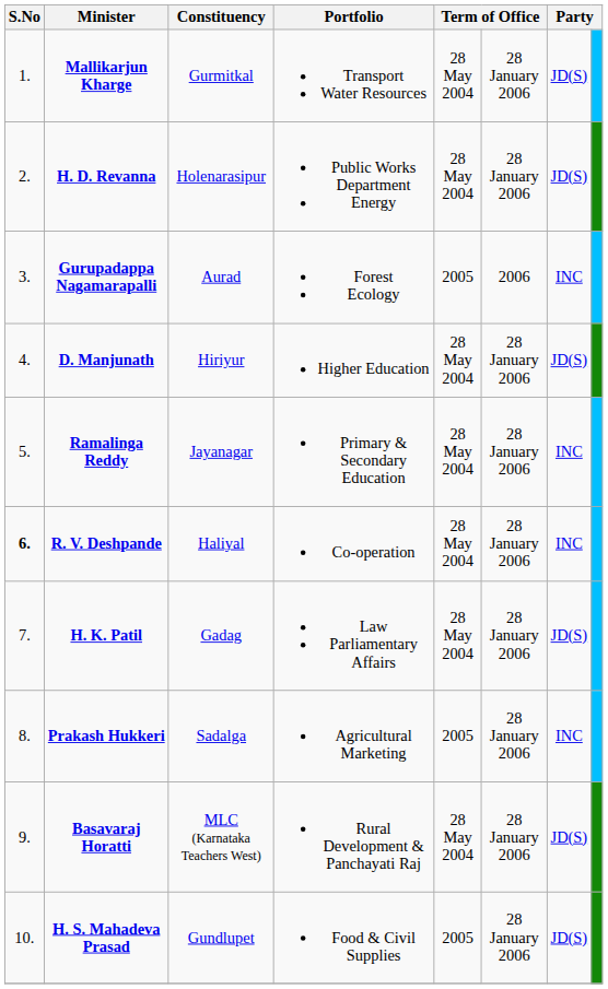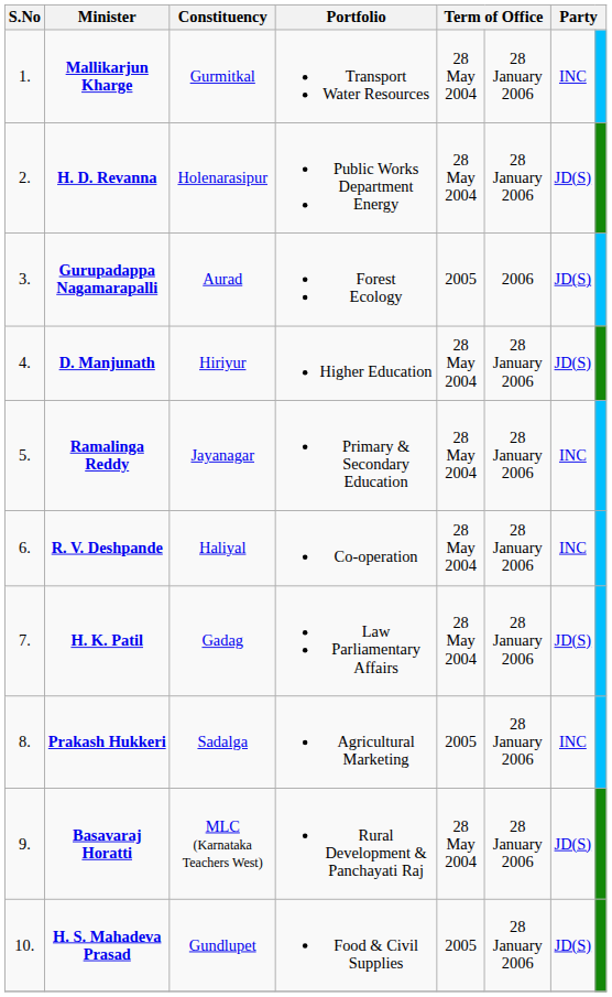 <table class="wikitable sortable" style="text-align:center;">
 <tr>
 <th>S.No</th>
 <th>Minister</th>
 <th>Constituency</th>
 <th>Portfolio</th>
 <th colspan="2">Term of Office</th>
 <th colspan="2" scope="col">Party</th>
 </tr>
 <tr>
 <td>1.</td>
 <td><strong><a href='#'>Mallikarjun Kharge</a></strong><br></td>
 <td><a href='#'>Gurmitkal</a></td>
 <td><br><ul><li>Transport</li><li>Water Resources</li></ul></td>
 <td>28 May 2004</td>
 <td>28 January 2006</td>
-<td><a href='#'>JD(S)</a></td>
+<td><a href='#'>INC</a></td>
 <td width="4px" bgcolor="#00BFFF"></td>
 </tr>
 <tr>
 <td>2.</td>
 <td><strong><a href='#'>H. D. Revanna</a></strong><br></td>
 <td><a href='#'>Holenarasipur</a></td>
 <td><br><ul><li>Public Works Department</li><li>Energy</li></ul></td>
 <td>28 May 2004</td>
 <td>28 January 2006</td>
 <td><a href='#'>JD(S)</a></td>
 <td width="4px" bgcolor="#138808"></td>
 </tr>
 <tr>
 <td>3.</td>
 <td><strong><a href='#'>Gurupadappa Nagamarapalli</a></strong><br></td>
 <td><a href='#'>Aurad</a></td>
 <td><br><ul><li>Forest</li><li>Ecology</li></ul></td>
 <td>2005</td>
 <td>2006</td>
-<td><a href='#'>INC</a></td>
+<td><a href='#'>JD(S)</a></td>
 <td width="4px" bgcolor="#00BFFF"></td>
 </tr>
 <tr>
 <td>4.</td>
 <td><strong><a href='#'>D. Manjunath</a></strong><br></td>
 <td><a href='#'>Hiriyur</a></td>
 <td><br><ul><li>Higher Education</li></ul></td>
 <td>28 May 2004</td>
 <td>28 January 2006</td>
 <td><a href='#'>JD(S)</a></td>
 <td width="4px" bgcolor="#138808"></td>
 </tr>
 <tr>
 <td>5.</td>
 <td><strong><a href='#'>Ramalinga Reddy</a></strong><br></td>
 <td><a href='#'>Jayanagar</a></td>
 <td><br><ul><li>Primary & Secondary Education</li></ul></td>
 <td>28 May 2004</td>
 <td>28 January 2006</td>
 <td><a href='#'>INC</a></td>
 <td width="4px" bgcolor="#00BFFF"></td>
 </tr>
 <tr>
-<td><strong>6.</strong></td>
+<td>6.</td>
 <td><strong><a href='#'>R. V. Deshpande</a></strong><br></td>
 <td><a href='#'>Haliyal</a></td>
 <td><br><ul><li>Co-operation</li></ul></td>
 <td>28 May 2004</td>
 <td>28 January 2006</td>
 <td><a href='#'>INC</a></td>
 <td width="4px" bgcolor="#00BFFF"></td>
 </tr>
 <tr>
 <td>7.</td>
 <td><strong><a href='#'>H. K. Patil</a></strong><br></td>
 <td><a href='#'>Gadag</a></td>
 <td><br><ul><li>Law</li><li>Parliamentary Affairs</li></ul></td>
 <td>28 May 2004</td>
 <td>28 January 2006</td>
 <td><a href='#'>JD(S)</a></td>
 <td width="4px" bgcolor="#00BFFF"></td>
 </tr>
 <tr>
 <td>8.</td>
 <td><strong><a href='#'>Prakash Hukkeri</a></strong><br></td>
 <td><a href='#'>Sadalga</a></td>
 <td><br><ul><li>Agricultural Marketing</li></ul></td>
 <td>2005</td>
 <td>28 January 2006</td>
 <td><a href='#'>INC</a></td>
 <td width="4px" bgcolor="#00BFFF"></td>
 </tr>
 <tr>
 <td>9.</td>
 <td><strong><a href='#'>Basavaraj Horatti</a></strong></td>
 <td><a href='#'>MLC</a><br><small>(Karnataka Teachers West)</small></td>
 <td><br><ul><li>Rural Development & Panchayati Raj</li></ul></td>
 <td>28 May 2004</td>
 <td>28 January 2006</td>
 <td><a href='#'>JD(S)</a></td>
 <td width="4px" bgcolor="#138808"></td>
 </tr>
 <tr>
 <td>10.</td>
 <td><strong><a href='#'>H. S. Mahadeva Prasad</a></strong></td>
 <td><a href='#'>Gundlupet</a></td>
 <td><br><ul><li>Food & Civil Supplies</li></ul></td>
 <td>2005</td>
 <td>28 January 2006</td>
 <td><a href='#'>JD(S)</a></td>
 <td width="4px" bgcolor="#138808"></td>
 </tr>
 <tr>
 </tr>
 </table>
